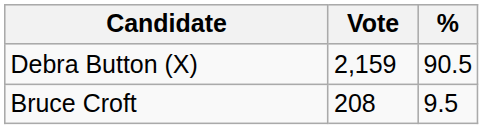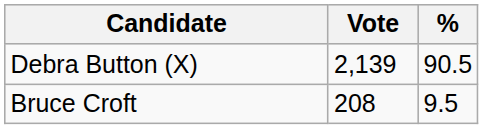 <table class="wikitable">
 <tr>
 <th bgcolor="#DDDDFF" width="200px">Candidate</th>
 <th bgcolor="#DDDDFF" width="50px">Vote</th>
 <th bgcolor="#DDDDFF" width="30px">%</th>
 </tr>
 <tr>
 <td>Debra Button (X)</td>
-<td>2,159</td>
+<td>2,139</td>
 <td>90.5</td>
 </tr>
 <tr>
 <td>Bruce Croft</td>
 <td>208</td>
 <td>9.5</td>
 </tr>
 </table>
